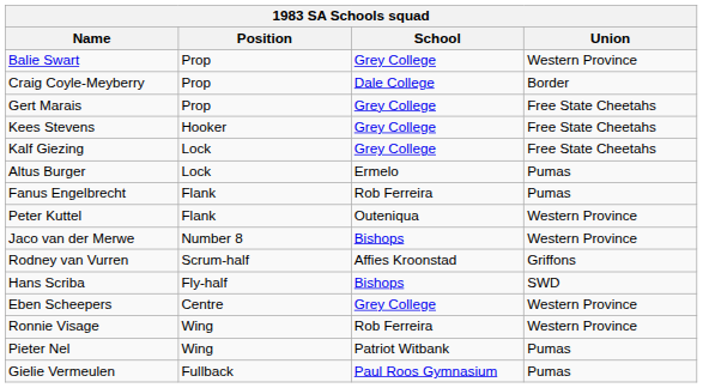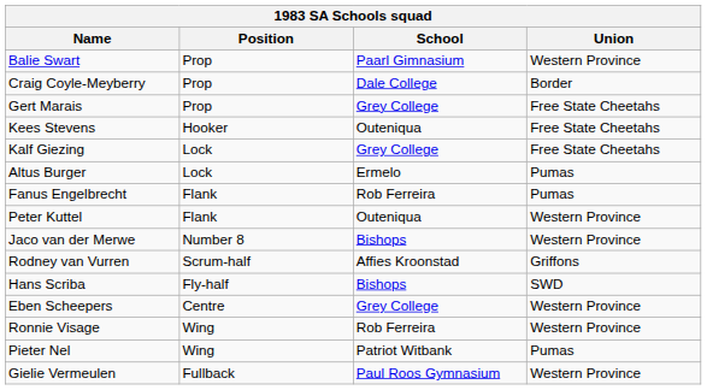 <table class="wikitable" style="text-align:left; width:50%">
 <tr>
 <th colspan="100%">1983 SA Schools squad</th>
 </tr>
 <tr>
 <th style="width:25%;">Name</th>
 <th style="width:25%;">Position</th>
 <th style="width:25%;">School</th>
 <th style="width:25%;">Union</th>
 </tr>
 <tr>
 <td><a href='#'>Balie Swart</a></td>
 <td>Prop</td>
-<td><a href='#'>Grey College</a></td>
+<td><a href='#'>Paarl Gimnasium</a></td>
 <td>Western Province</td>
 </tr>
 <tr>
 <td>Craig Coyle-Meyberry</td>
 <td>Prop</td>
 <td><a href='#'>Dale College</a></td>
 <td>Border</td>
 </tr>
 <tr>
 <td>Gert Marais</td>
 <td>Prop</td>
 <td><a href='#'>Grey College</a></td>
 <td>Free State Cheetahs</td>
 </tr>
 <tr>
 <td>Kees Stevens</td>
 <td>Hooker</td>
-<td><a href='#'>Grey College</a></td>
+<td>Outeniqua</td>
 <td>Free State Cheetahs</td>
 </tr>
 <tr>
 <td>Kalf Giezing</td>
 <td>Lock</td>
 <td><a href='#'>Grey College</a></td>
 <td>Free State Cheetahs</td>
 </tr>
 <tr>
 <td>Altus Burger</td>
 <td>Lock</td>
 <td>Ermelo</td>
 <td>Pumas</td>
 </tr>
 <tr>
 <td>Fanus Engelbrecht</td>
 <td>Flank</td>
 <td>Rob Ferreira</td>
 <td>Pumas</td>
 </tr>
 <tr>
 <td>Peter Kuttel</td>
 <td>Flank</td>
 <td>Outeniqua</td>
 <td>Western Province</td>
 </tr>
 <tr>
 <td>Jaco van der Merwe</td>
 <td>Number 8</td>
 <td><a href='#'>Bishops</a></td>
 <td>Western Province</td>
 </tr>
 <tr>
 <td>Rodney van Vurren</td>
 <td>Scrum-half</td>
 <td>Affies Kroonstad</td>
 <td>Griffons</td>
 </tr>
 <tr>
 <td>Hans Scriba</td>
 <td>Fly-half</td>
 <td><a href='#'>Bishops</a></td>
 <td>SWD</td>
 </tr>
 <tr>
 <td>Eben Scheepers</td>
 <td>Centre</td>
 <td><a href='#'>Grey College</a></td>
 <td>Western Province</td>
 </tr>
 <tr>
 <td>Ronnie Visage</td>
 <td>Wing</td>
 <td>Rob Ferreira</td>
 <td>Western Province</td>
 </tr>
 <tr>
 <td>Pieter Nel</td>
 <td>Wing</td>
 <td>Patriot Witbank</td>
 <td>Pumas</td>
 </tr>
 <tr>
 <td>Gielie Vermeulen</td>
 <td>Fullback</td>
 <td><a href='#'>Paul Roos Gymnasium</a></td>
-<td>Pumas</td>
+<td>Western Province</td>
 </tr>
 </table>
